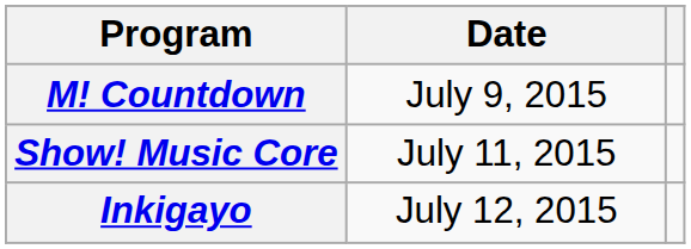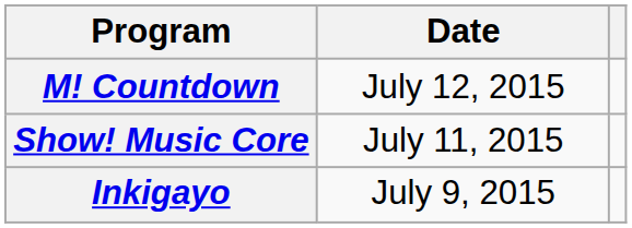 <table class="wikitable plainrowheaders" style="text-align:center">
 <tr>
 <th scope="col">Program</th>
 <th scope="col" style="width:130px;">Date</th>
 <th scope="col" class="unsortable"></th>
 </tr>
 <tr>
 <th scope="row"><em><a href='#'>M! Countdown</a></em></th>
-<td>July 9, 2015</td>
+<td>July 12, 2015</td>
 <td></td>
 </tr>
 <tr>
 <th scope="row"><em><a href='#'>Show! Music Core</a></em></th>
 <td>July 11, 2015</td>
 <td></td>
 </tr>
 <tr>
 <th scope="row"><em><a href='#'>Inkigayo</a></em></th>
-<td>July 12, 2015</td>
+<td>July 9, 2015</td>
 <td></td>
 </tr>
 </table>
